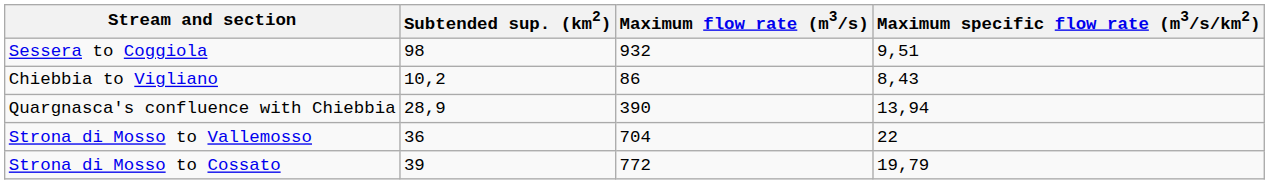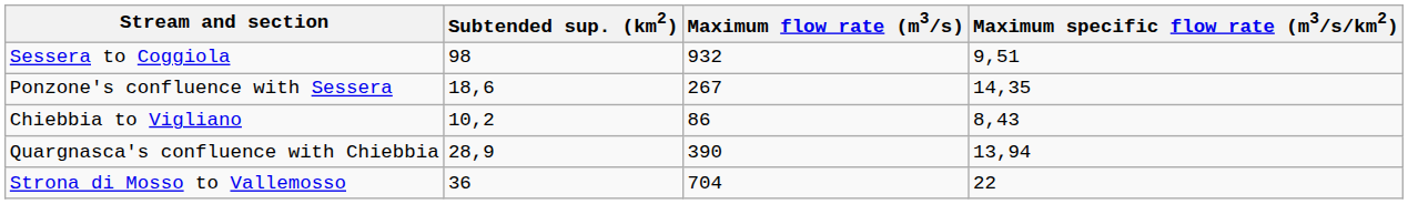 <table class="wikitable sortable">
 <tr>
 <th>Stream and section</th>
 <th>Subtended sup. (km<sup>2</sup>)</th>
 <th>Maximum <a href='#'>flow rate</a> (m<sup>3</sup>/s)</th>
 <th>Maximum specific <a href='#'>flow rate</a> (m<sup>3</sup>/s/km<sup>2</sup>)</th>
 </tr>
 <tr>
 <td><a href='#'>Sessera</a> to <a href='#'>Coggiola</a></td>
 <td>98</td>
 <td>932</td>
 <td>9,51</td>
+</tr>
+<tr>
+<td>Ponzone's confluence with <a href='#'>Sessera</a></td>
+<td>18,6</td>
+<td>267</td>
+<td>14,35</td>
 </tr>
 <tr>
 <td>Chiebbia to <a href='#'>Vigliano</a></td>
 <td>10,2</td>
 <td>86</td>
 <td>8,43</td>
 </tr>
 <tr>
 <td>Quargnasca's confluence with Chiebbia</td>
 <td>28,9</td>
 <td>390</td>
 <td>13,94</td>
 </tr>
 <tr>
 <td><a href='#'>Strona di Mosso</a> to <a href='#'>Vallemosso</a></td>
 <td>36</td>
 <td>704</td>
 <td>22</td>
 </tr>
-<tr>
-<td><a href='#'>Strona di Mosso</a> to <a href='#'>Cossato</a></td>
-<td>39</td>
-<td>772</td>
-<td>19,79</td>
-</tr>
 </table>
